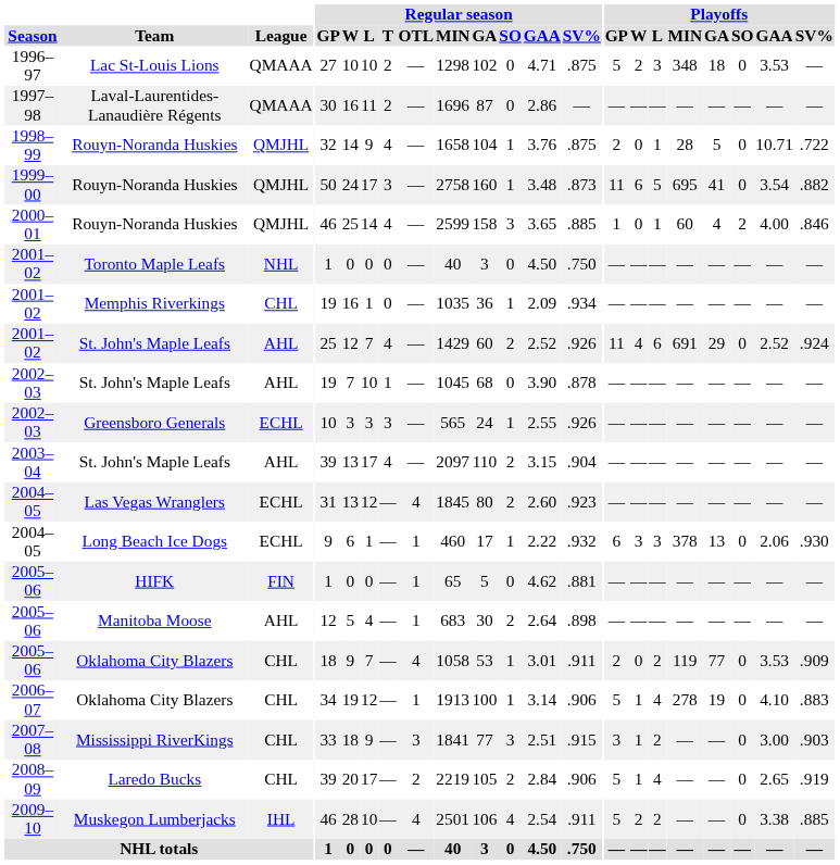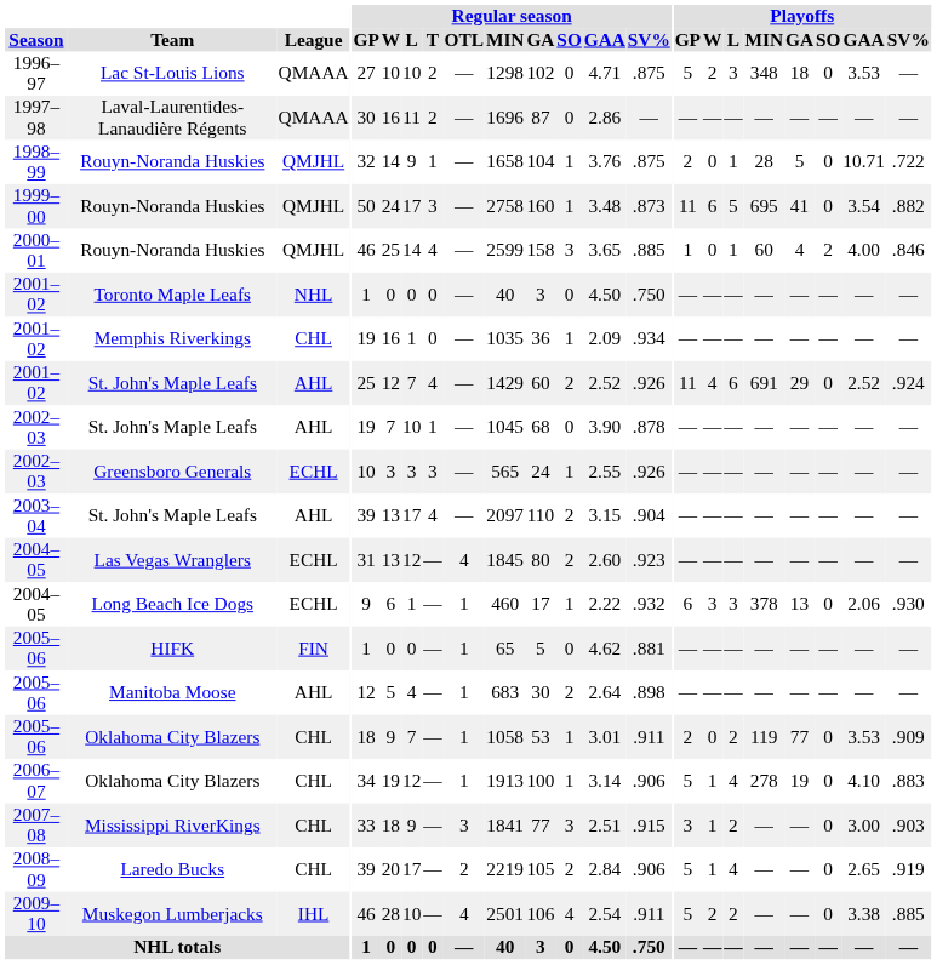 <table border="0" cellpadding="1" cellspacing="0" style="width:90%; text-align:center;">
 <tr bgcolor="#e0e0e0">
 <th colspan="3" bgcolor="#ffffff"></th>
 <th rowspan="99" bgcolor="#ffffff"></th>
 <th colspan="10" bgcolor="#e0e0e0"><a href='#'>Regular season</a></th>
 <th rowspan="99" bgcolor="#ffffff"></th>
 <th colspan="8" bgcolor="#e0e0e0"><a href='#'>Playoffs</a></th>
 </tr>
 <tr bgcolor="#e0e0e0">
 <th><a href='#'>Season</a></th>
 <th>Team</th>
 <th>League</th>
 <th>GP</th>
 <th>W</th>
 <th>L</th>
 <th>T</th>
 <th>OTL</th>
 <th>MIN</th>
 <th>GA</th>
 <th><a href='#'>SO</a></th>
 <th><a href='#'>GAA</a></th>
 <th><a href='#'>SV%</a></th>
 <th>GP</th>
 <th>W</th>
 <th>L</th>
 <th>MIN</th>
 <th>GA</th>
 <th>SO</th>
 <th>GAA</th>
 <th>SV%</th>
 </tr>
 <tr>
 <td>1996–97</td>
 <td><a href='#'>Lac St-Louis Lions</a></td>
 <td>QMAAA</td>
 <td>27</td>
 <td>10</td>
 <td>10</td>
 <td>2</td>
 <td>—</td>
 <td>1298</td>
 <td>102</td>
 <td>0</td>
 <td>4.71</td>
 <td>.875</td>
 <td>5</td>
 <td>2</td>
 <td>3</td>
 <td>348</td>
 <td>18</td>
 <td>0</td>
 <td>3.53</td>
 <td>—</td>
 </tr>
 <tr bgcolor="#f0f0f0">
 <td>1997–98</td>
 <td>Laval-Laurentides-Lanaudière Régents</td>
 <td>QMAAA</td>
 <td>30</td>
 <td>16</td>
 <td>11</td>
 <td>2</td>
 <td>—</td>
 <td>1696</td>
 <td>87</td>
 <td>0</td>
 <td>2.86</td>
 <td>—</td>
 <td>—</td>
 <td>—</td>
 <td>—</td>
 <td>—</td>
 <td>—</td>
 <td>—</td>
 <td>—</td>
 <td>—</td>
 </tr>
 <tr>
 <td><a href='#'>1998–99</a></td>
 <td><a href='#'>Rouyn-Noranda Huskies</a></td>
 <td><a href='#'>QMJHL</a></td>
 <td>32</td>
 <td>14</td>
 <td>9</td>
-<td>4</td>
+<td>1</td>
 <td>—</td>
 <td>1658</td>
 <td>104</td>
 <td>1</td>
 <td>3.76</td>
 <td>.875</td>
 <td>2</td>
 <td>0</td>
 <td>1</td>
 <td>28</td>
 <td>5</td>
 <td>0</td>
 <td>10.71</td>
 <td>.722</td>
 </tr>
 <tr bgcolor="#f0f0f0">
 <td><a href='#'>1999–00</a></td>
 <td>Rouyn-Noranda Huskies</td>
 <td>QMJHL</td>
 <td>50</td>
 <td>24</td>
 <td>17</td>
 <td>3</td>
 <td>—</td>
 <td>2758</td>
 <td>160</td>
 <td>1</td>
 <td>3.48</td>
 <td>.873</td>
 <td>11</td>
 <td>6</td>
 <td>5</td>
 <td>695</td>
 <td>41</td>
 <td>0</td>
 <td>3.54</td>
 <td>.882</td>
 </tr>
 <tr>
 <td><a href='#'>2000–01</a></td>
 <td>Rouyn-Noranda Huskies</td>
 <td>QMJHL</td>
 <td>46</td>
 <td>25</td>
 <td>14</td>
 <td>4</td>
 <td>—</td>
 <td>2599</td>
 <td>158</td>
 <td>3</td>
 <td>3.65</td>
 <td>.885</td>
 <td>1</td>
 <td>0</td>
 <td>1</td>
 <td>60</td>
 <td>4</td>
 <td>2</td>
 <td>4.00</td>
 <td>.846</td>
 </tr>
 <tr bgcolor="#f0f0f0">
 <td><a href='#'>2001–02</a></td>
 <td><a href='#'>Toronto Maple Leafs</a></td>
 <td><a href='#'>NHL</a></td>
 <td>1</td>
 <td>0</td>
 <td>0</td>
 <td>0</td>
 <td>—</td>
 <td>40</td>
 <td>3</td>
 <td>0</td>
 <td>4.50</td>
 <td>.750</td>
 <td>—</td>
 <td>—</td>
 <td>—</td>
 <td>—</td>
 <td>—</td>
 <td>—</td>
 <td>—</td>
 <td>—</td>
 </tr>
 <tr>
 <td><a href='#'>2001–02</a></td>
 <td><a href='#'>Memphis Riverkings</a></td>
 <td><a href='#'>CHL</a></td>
 <td>19</td>
 <td>16</td>
 <td>1</td>
 <td>0</td>
 <td>—</td>
 <td>1035</td>
 <td>36</td>
 <td>1</td>
 <td>2.09</td>
 <td>.934</td>
 <td>—</td>
 <td>—</td>
 <td>—</td>
 <td>—</td>
 <td>—</td>
 <td>—</td>
 <td>—</td>
 <td>—</td>
 </tr>
 <tr bgcolor="#f0f0f0">
 <td><a href='#'>2001–02</a></td>
 <td><a href='#'>St. John's Maple Leafs</a></td>
 <td><a href='#'>AHL</a></td>
 <td>25</td>
 <td>12</td>
 <td>7</td>
 <td>4</td>
 <td>—</td>
 <td>1429</td>
 <td>60</td>
 <td>2</td>
 <td>2.52</td>
 <td>.926</td>
 <td>11</td>
 <td>4</td>
 <td>6</td>
 <td>691</td>
 <td>29</td>
 <td>0</td>
 <td>2.52</td>
 <td>.924</td>
 </tr>
 <tr>
 <td><a href='#'>2002–03</a></td>
 <td>St. John's Maple Leafs</td>
 <td>AHL</td>
 <td>19</td>
 <td>7</td>
 <td>10</td>
 <td>1</td>
 <td>—</td>
 <td>1045</td>
 <td>68</td>
 <td>0</td>
 <td>3.90</td>
 <td>.878</td>
 <td>—</td>
 <td>—</td>
 <td>—</td>
 <td>—</td>
 <td>—</td>
 <td>—</td>
 <td>—</td>
 <td>—</td>
 </tr>
 <tr bgcolor="#f0f0f0">
 <td><a href='#'>2002–03</a></td>
 <td><a href='#'>Greensboro Generals</a></td>
 <td><a href='#'>ECHL</a></td>
 <td>10</td>
 <td>3</td>
 <td>3</td>
 <td>3</td>
 <td>—</td>
 <td>565</td>
 <td>24</td>
 <td>1</td>
 <td>2.55</td>
 <td>.926</td>
 <td>—</td>
 <td>—</td>
 <td>—</td>
 <td>—</td>
 <td>—</td>
 <td>—</td>
 <td>—</td>
 <td>—</td>
 </tr>
 <tr>
 <td><a href='#'>2003–04</a></td>
 <td>St. John's Maple Leafs</td>
 <td>AHL</td>
 <td>39</td>
 <td>13</td>
 <td>17</td>
 <td>4</td>
 <td>—</td>
 <td>2097</td>
 <td>110</td>
 <td>2</td>
 <td>3.15</td>
 <td>.904</td>
 <td>—</td>
 <td>—</td>
 <td>—</td>
 <td>—</td>
 <td>—</td>
 <td>—</td>
 <td>—</td>
 <td>—</td>
 </tr>
 <tr bgcolor="#f0f0f0">
 <td><a href='#'>2004–05</a></td>
 <td><a href='#'>Las Vegas Wranglers</a></td>
 <td>ECHL</td>
 <td>31</td>
 <td>13</td>
 <td>12</td>
 <td>—</td>
 <td>4</td>
 <td>1845</td>
 <td>80</td>
 <td>2</td>
 <td>2.60</td>
 <td>.923</td>
 <td>—</td>
 <td>—</td>
 <td>—</td>
 <td>—</td>
 <td>—</td>
 <td>—</td>
 <td>—</td>
 <td>—</td>
 </tr>
 <tr>
 <td>2004–05</td>
 <td><a href='#'>Long Beach Ice Dogs</a></td>
 <td>ECHL</td>
 <td>9</td>
 <td>6</td>
 <td>1</td>
 <td>—</td>
 <td>1</td>
 <td>460</td>
 <td>17</td>
 <td>1</td>
 <td>2.22</td>
 <td>.932</td>
 <td>6</td>
 <td>3</td>
 <td>3</td>
 <td>378</td>
 <td>13</td>
 <td>0</td>
 <td>2.06</td>
 <td>.930</td>
 </tr>
 <tr bgcolor="#f0f0f0">
 <td><a href='#'>2005–06</a></td>
 <td><a href='#'>HIFK</a></td>
 <td><a href='#'>FIN</a></td>
 <td>1</td>
 <td>0</td>
 <td>0</td>
 <td>—</td>
 <td>1</td>
 <td>65</td>
 <td>5</td>
 <td>0</td>
 <td>4.62</td>
 <td>.881</td>
 <td>—</td>
 <td>—</td>
 <td>—</td>
 <td>—</td>
 <td>—</td>
 <td>—</td>
 <td>—</td>
 <td>—</td>
 </tr>
 <tr>
 <td><a href='#'>2005–06</a></td>
 <td><a href='#'>Manitoba Moose</a></td>
 <td>AHL</td>
 <td>12</td>
 <td>5</td>
 <td>4</td>
 <td>—</td>
 <td>1</td>
 <td>683</td>
 <td>30</td>
 <td>2</td>
 <td>2.64</td>
 <td>.898</td>
 <td>—</td>
 <td>—</td>
 <td>—</td>
 <td>—</td>
 <td>—</td>
 <td>—</td>
 <td>—</td>
 <td>—</td>
 </tr>
 <tr bgcolor="#f0f0f0">
 <td><a href='#'>2005–06</a></td>
 <td><a href='#'>Oklahoma City Blazers</a></td>
 <td>CHL</td>
 <td>18</td>
 <td>9</td>
 <td>7</td>
 <td>—</td>
-<td>4</td>
+<td>1</td>
 <td>1058</td>
 <td>53</td>
 <td>1</td>
 <td>3.01</td>
 <td>.911</td>
 <td>2</td>
 <td>0</td>
 <td>2</td>
 <td>119</td>
 <td>77</td>
 <td>0</td>
 <td>3.53</td>
 <td>.909</td>
 </tr>
 <tr>
 <td><a href='#'>2006–07</a></td>
 <td>Oklahoma City Blazers</td>
 <td>CHL</td>
 <td>34</td>
 <td>19</td>
 <td>12</td>
 <td>—</td>
 <td>1</td>
 <td>1913</td>
 <td>100</td>
 <td>1</td>
 <td>3.14</td>
 <td>.906</td>
 <td>5</td>
 <td>1</td>
 <td>4</td>
 <td>278</td>
 <td>19</td>
 <td>0</td>
 <td>4.10</td>
 <td>.883</td>
 </tr>
 <tr bgcolor="#f0f0f0">
 <td><a href='#'>2007–08</a></td>
 <td><a href='#'>Mississippi RiverKings</a></td>
 <td>CHL</td>
 <td>33</td>
 <td>18</td>
 <td>9</td>
 <td>—</td>
 <td>3</td>
 <td>1841</td>
 <td>77</td>
 <td>3</td>
 <td>2.51</td>
 <td>.915</td>
 <td>3</td>
 <td>1</td>
 <td>2</td>
 <td>—</td>
 <td>—</td>
 <td>0</td>
 <td>3.00</td>
 <td>.903</td>
 </tr>
 <tr>
 <td><a href='#'>2008–09</a></td>
 <td><a href='#'>Laredo Bucks</a></td>
 <td>CHL</td>
 <td>39</td>
 <td>20</td>
 <td>17</td>
 <td>—</td>
 <td>2</td>
 <td>2219</td>
 <td>105</td>
 <td>2</td>
 <td>2.84</td>
 <td>.906</td>
 <td>5</td>
 <td>1</td>
 <td>4</td>
 <td>—</td>
 <td>—</td>
 <td>0</td>
 <td>2.65</td>
 <td>.919</td>
 </tr>
 <tr bgcolor="#f0f0f0">
 <td><a href='#'>2009–10</a></td>
 <td><a href='#'>Muskegon Lumberjacks</a></td>
 <td><a href='#'>IHL</a></td>
 <td>46</td>
 <td>28</td>
 <td>10</td>
 <td>—</td>
 <td>4</td>
 <td>2501</td>
 <td>106</td>
 <td>4</td>
 <td>2.54</td>
 <td>.911</td>
 <td>5</td>
 <td>2</td>
 <td>2</td>
 <td>—</td>
 <td>—</td>
 <td>0</td>
 <td>3.38</td>
 <td>.885</td>
 </tr>
 <tr bgcolor="#e0e0e0">
 <th colspan="3">NHL totals</th>
 <th>1</th>
 <th>0</th>
 <th>0</th>
 <th>0</th>
 <th>—</th>
 <th>40</th>
 <th>3</th>
 <th>0</th>
 <th>4.50</th>
 <th>.750</th>
 <th>—</th>
 <th>—</th>
 <th>—</th>
 <th>—</th>
 <th>—</th>
 <th>—</th>
 <th>—</th>
 <th>—</th>
 </tr>
 </table>
